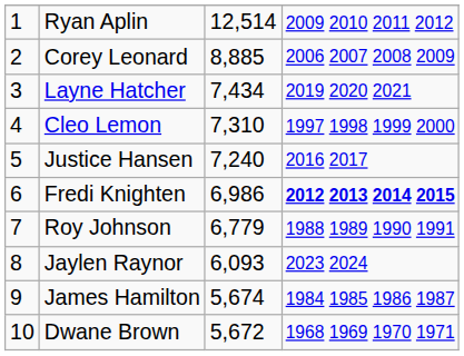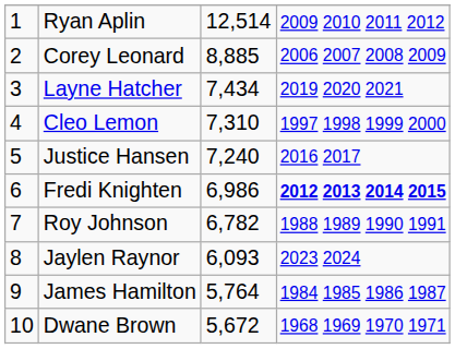 <table class="wikitable">
 <tr>
 </tr>
 <tr>
 <td>1</td>
 <td>Ryan Aplin</td>
 <td><abbr>12,514</abbr></td>
 <td style="font-size:80%;"><a href='#'>2009</a> <a href='#'>2010</a> <a href='#'>2011</a> <a href='#'>2012</a></td>
 </tr>
 <tr>
 <td>2</td>
 <td>Corey Leonard</td>
 <td><abbr>8,885</abbr></td>
 <td style="font-size:80%;"><a href='#'>2006</a> <a href='#'>2007</a> <a href='#'>2008</a> <a href='#'>2009</a></td>
 </tr>
 <tr>
 <td>3</td>
 <td><a href='#'>Layne Hatcher</a></td>
 <td><abbr>7,434</abbr></td>
 <td style="font-size:80%;"><a href='#'>2019</a> <a href='#'>2020</a> <a href='#'>2021</a></td>
 </tr>
 <tr>
 <td>4</td>
 <td><a href='#'>Cleo Lemon</a></td>
 <td><abbr>7,310</abbr></td>
 <td style="font-size:80%;"><a href='#'>1997</a> <a href='#'>1998</a> <a href='#'>1999</a> <a href='#'>2000</a></td>
 </tr>
 <tr>
 <td>5</td>
 <td>Justice Hansen</td>
 <td><abbr>7,240</abbr></td>
 <td style="font-size:80%;"><a href='#'>2016</a> <a href='#'>2017</a></td>
 </tr>
 <tr>
 <td>6</td>
 <td>Fredi Knighten</td>
 <td><abbr>6,986</abbr></td>
 <td style="font-size:80%;"><strong><a href='#'>2012</a> <a href='#'>2013</a> <a href='#'>2014</a> <a href='#'>2015</a></strong></td>
 </tr>
 <tr>
 <td>7</td>
 <td>Roy Johnson</td>
-<td><abbr>6,779</abbr></td>
+<td><abbr>6,782</abbr></td>
 <td style="font-size:80%;"><a href='#'>1988</a> <a href='#'>1989</a> <a href='#'>1990</a> <a href='#'>1991</a></td>
 </tr>
 <tr>
 <td>8</td>
 <td>Jaylen Raynor</td>
 <td><abbr>6,093</abbr></td>
 <td style="font-size:80%;"><a href='#'>2023</a> <a href='#'>2024</a></td>
 </tr>
 <tr>
 <td>9</td>
 <td>James Hamilton</td>
-<td><abbr>5,674</abbr></td>
+<td><abbr>5,764</abbr></td>
 <td style="font-size:80%;"><a href='#'>1984</a> <a href='#'>1985</a> <a href='#'>1986</a> <a href='#'>1987</a></td>
 </tr>
 <tr>
 <td>10</td>
 <td>Dwane Brown</td>
 <td><abbr>5,672</abbr></td>
 <td style="font-size:80%;"><a href='#'>1968</a> <a href='#'>1969</a> <a href='#'>1970</a> <a href='#'>1971</a></td>
 </tr>
 </table>
